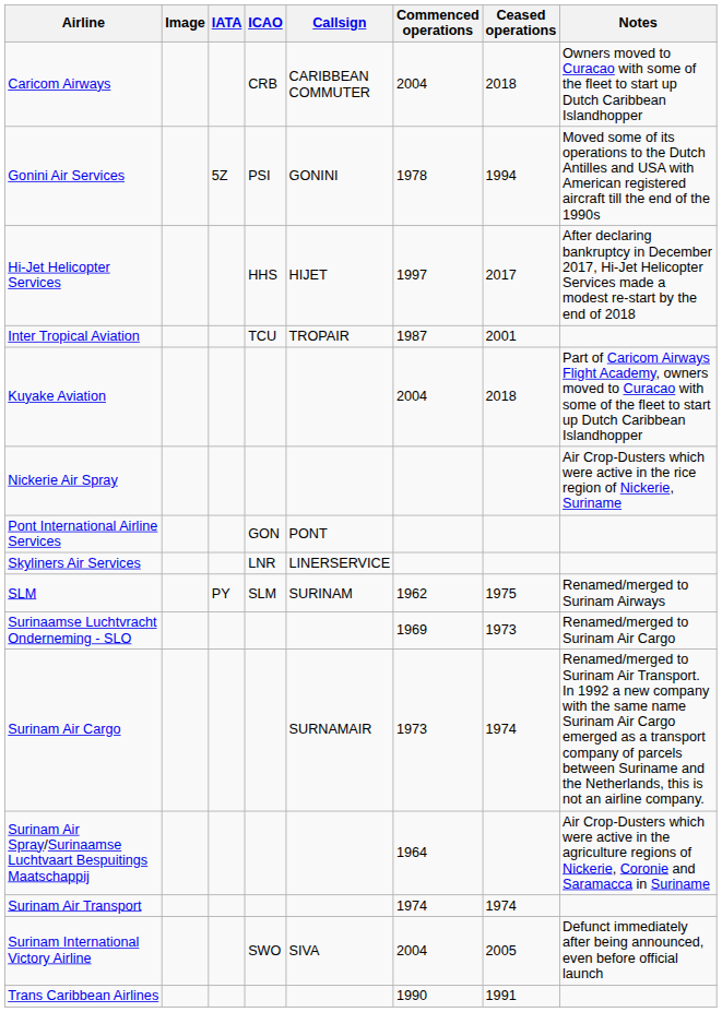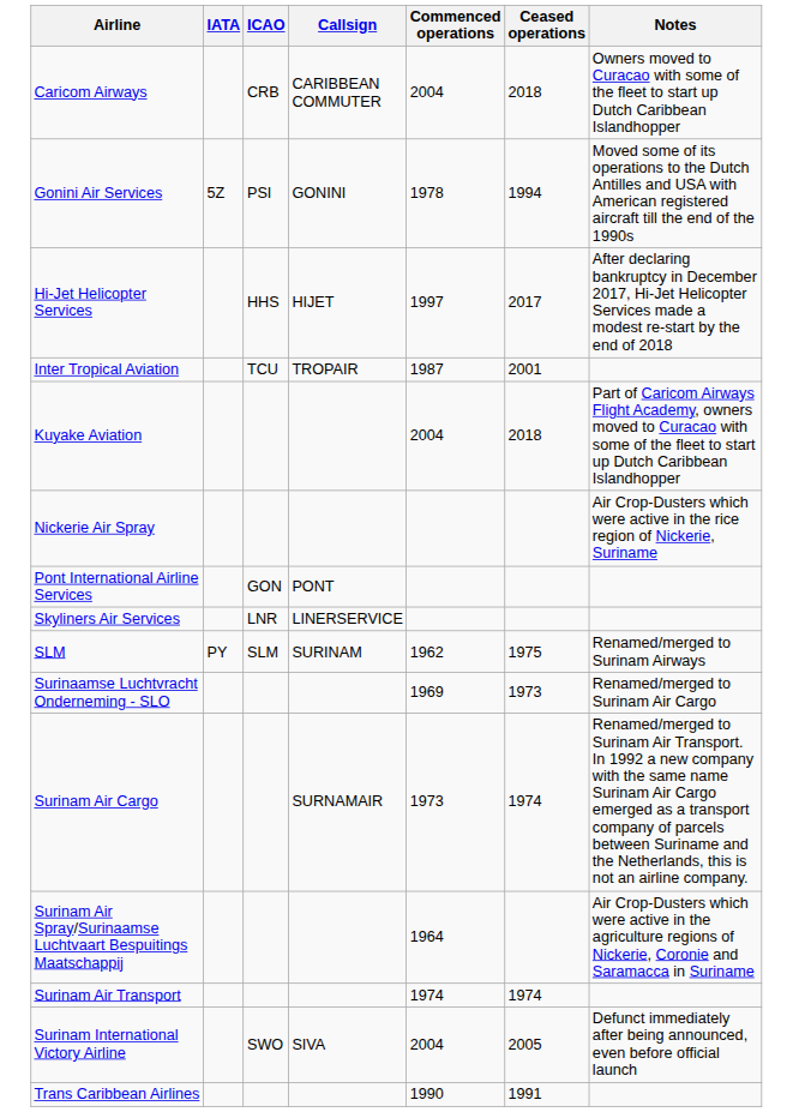 <table class="wikitable sortable" style="border-collapse:collapse; margin:auto;" border="1" cellpadding="3">
 <tr valign="middle">
 <th style="width:175px;">Airline</th>
-<th>Image</th>
 <th><a href='#'>IATA</a></th>
 <th><a href='#'>ICAO</a></th>
 <th style="width:80px;"><a href='#'>Callsign</a></th>
 <th>Commenced<br>operations</th>
 <th>Ceased<br>operations</th>
 <th style="width:175px;">Notes</th>
 </tr>
 <tr>
 <td><a href='#'>Caricom Airways</a></td>
 <td></td>
-<td></td>
 <td>CRB</td>
 <td>CARIBBEAN COMMUTER</td>
 <td>2004</td>
 <td>2018</td>
 <td>Owners moved to <a href='#'>Curacao</a> with some of the fleet to start up Dutch Caribbean Islandhopper</td>
 </tr>
 <tr>
 <td><a href='#'>Gonini Air Services</a></td>
-<td></td>
 <td>5Z</td>
 <td>PSI</td>
 <td>GONINI</td>
 <td>1978</td>
 <td>1994</td>
 <td>Moved some of its operations to the Dutch Antilles and USA with American registered aircraft till the end of the 1990s</td>
 </tr>
 <tr>
 <td><a href='#'>Hi-Jet Helicopter Services</a></td>
 <td></td>
-<td></td>
 <td>HHS</td>
 <td>HIJET</td>
 <td>1997</td>
 <td>2017</td>
 <td>After declaring bankruptcy in December 2017, Hi-Jet Helicopter Services made a modest re-start by the end of 2018 </td>
 </tr>
 <tr>
 <td><a href='#'>Inter Tropical Aviation</a></td>
 <td></td>
-<td></td>
 <td>TCU</td>
 <td>TROPAIR</td>
 <td>1987</td>
 <td>2001</td>
 <td></td>
 </tr>
 <tr>
 <td><a href='#'>Kuyake Aviation</a></td>
-<td></td>
 <td></td>
 <td></td>
 <td></td>
 <td>2004</td>
 <td>2018</td>
 <td>Part of <a href='#'>Caricom Airways Flight Academy</a>, owners moved to <a href='#'>Curacao</a> with some of the fleet to start up Dutch Caribbean Islandhopper</td>
 </tr>
 <tr>
 <td><a href='#'>Nickerie Air Spray</a></td>
 <td></td>
 <td></td>
 <td></td>
 <td></td>
 <td></td>
-<td></td>
 <td>Air Crop-Dusters which were active in the rice region of <a href='#'>Nickerie</a>, <a href='#'>Suriname</a></td>
 </tr>
 <tr>
 <td><a href='#'>Pont International Airline Services</a></td>
-<td></td>
 <td></td>
 <td>GON</td>
 <td>PONT</td>
 <td></td>
 <td></td>
 <td></td>
 </tr>
 <tr>
 <td><a href='#'>Skyliners Air Services</a></td>
 <td></td>
-<td></td>
 <td>LNR</td>
 <td>LINERSERVICE</td>
 <td></td>
 <td></td>
 <td></td>
 </tr>
 <tr>
 <td><a href='#'>SLM</a></td>
-<td></td>
 <td>PY</td>
 <td>SLM</td>
 <td>SURINAM</td>
 <td>1962</td>
 <td>1975</td>
 <td>Renamed/merged to Surinam Airways</td>
 </tr>
 <tr>
 <td><a href='#'>Surinaamse Luchtvracht Onderneming - SLO</a></td>
 <td></td>
 <td></td>
 <td></td>
-<td></td>
 <td>1969</td>
 <td>1973</td>
 <td>Renamed/merged to Surinam Air Cargo</td>
 </tr>
 <tr>
 <td><a href='#'>Surinam Air Cargo</a></td>
-<td></td>
 <td></td>
 <td></td>
 <td>SURNAMAIR</td>
 <td>1973</td>
 <td>1974</td>
 <td>Renamed/merged to Surinam Air Transport. In 1992 a new company with the same name Surinam Air Cargo emerged as a transport company of parcels between Suriname and the Netherlands, this is not an airline company.</td>
 </tr>
 <tr>
 <td><a href='#'>Surinam Air Spray</a>/<a href='#'>Surinaamse Luchtvaart Bespuitings Maatschappij</a></td>
 <td></td>
 <td></td>
 <td></td>
-<td></td>
 <td>1964</td>
 <td></td>
 <td>Air Crop-Dusters which were active in the agriculture regions of <a href='#'>Nickerie</a>, <a href='#'>Coronie</a> and <a href='#'>Saramacca</a> in <a href='#'>Suriname</a></td>
 </tr>
 <tr>
 <td><a href='#'>Surinam Air Transport</a></td>
 <td></td>
 <td></td>
 <td></td>
-<td></td>
 <td>1974</td>
 <td>1974</td>
 <td></td>
 </tr>
 <tr>
 <td><a href='#'>Surinam International Victory Airline</a></td>
-<td></td>
 <td></td>
 <td>SWO</td>
 <td>SIVA</td>
 <td>2004</td>
 <td>2005</td>
 <td>Defunct immediately after being announced, even before official launch</td>
 </tr>
 <tr>
 <td><a href='#'>Trans Caribbean Airlines</a></td>
 <td></td>
 <td></td>
 <td></td>
-<td></td>
 <td>1990</td>
 <td>1991</td>
 <td></td>
 </tr>
 </table>
